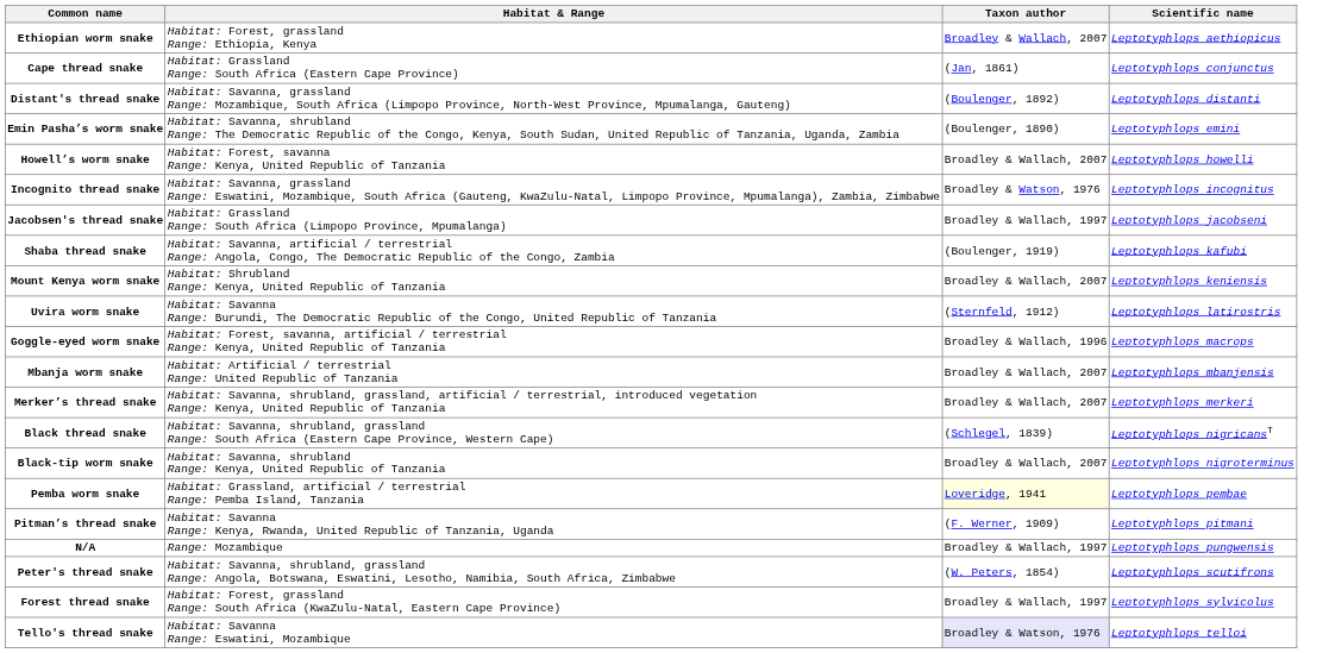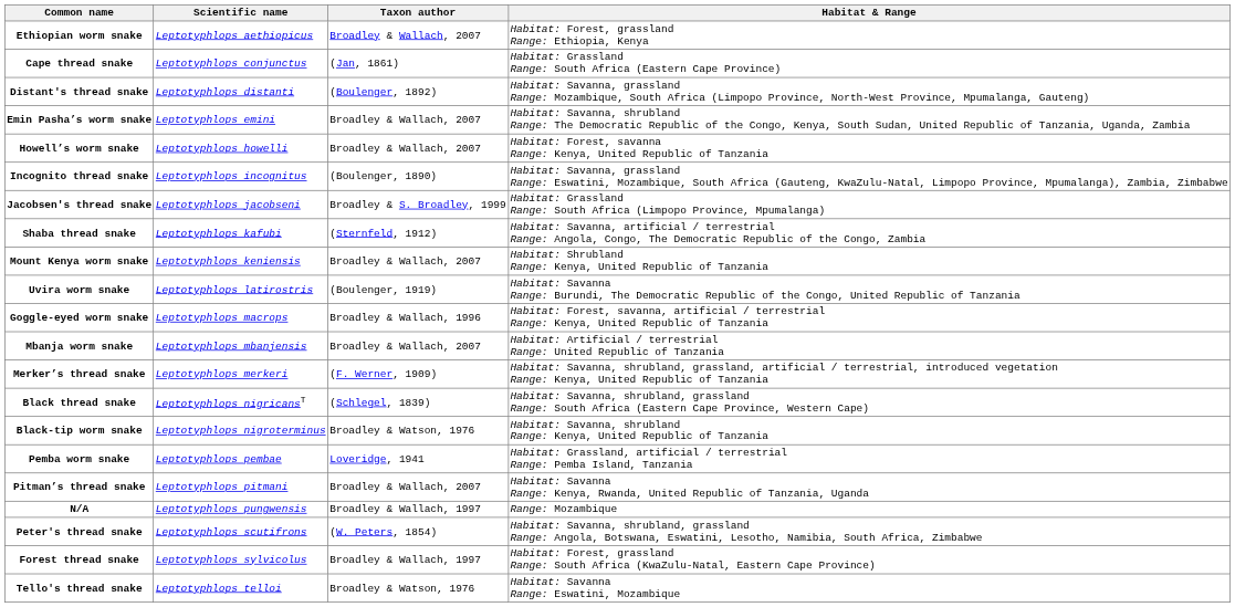 <table cellspacing=0 cellpadding=2 border=1 style="border-collapse: collapse;">
 <tr>
 <th bgcolor="#f0f0f0">Common name</th>
+<th bgcolor="#f0f0f0">Scientific name</th>
+<th bgcolor="#f0f0f0">Taxon author</th>
 <th bgcolor="#f0f0f0">Habitat & Range</th>
-<th bgcolor="#f0f0f0">Taxon author</th>
-<th bgcolor="#f0f0f0">Scientific name</th>
 </tr>
 <tr>
 <th>Ethiopian worm snake</th>
+<td><em><a href='#'>Leptotyphlops aethiopicus</a></em></td>
+<td><a href='#'>Broadley</a> & <a href='#'>Wallach</a>, 2007</td>
 <td><em>Habitat:</em> Forest, grassland<br><em>Range:</em> Ethiopia, Kenya</td>
-<td><a href='#'>Broadley</a> & <a href='#'>Wallach</a>, 2007</td>
-<td><em><a href='#'>Leptotyphlops aethiopicus</a></em></td>
 </tr>
 <tr>
 <th>Cape thread snake<br></th>
+<td><em><a href='#'>Leptotyphlops conjunctus</a></em></td>
+<td>(<a href='#'>Jan</a>, 1861)</td>
 <td><em>Habitat:</em> Grassland<br><em>Range:</em> South Africa (Eastern Cape Province)</td>
-<td>(<a href='#'>Jan</a>, 1861)</td>
-<td><em><a href='#'>Leptotyphlops conjunctus</a></em></td>
 </tr>
 <tr>
 <th>Distant's thread snake<br></th>
+<td><em><a href='#'>Leptotyphlops distanti</a></em></td>
+<td>(<a href='#'>Boulenger</a>, 1892)</td>
 <td><em>Habitat:</em> Savanna, grassland<br><em>Range:</em> Mozambique, South Africa (Limpopo Province, North-West Province, Mpumalanga, Gauteng)</td>
-<td>(<a href='#'>Boulenger</a>, 1892)</td>
-<td><em><a href='#'>Leptotyphlops distanti</a></em></td>
 </tr>
 <tr>
 <th>Emin Pasha’s worm snake</th>
+<td><em><a href='#'>Leptotyphlops emini</a></em></td>
+<td>Broadley & Wallach, 2007</td>
 <td><em>Habitat:</em> Savanna, shrubland<br><em>Range:</em> The Democratic Republic of the Congo, Kenya, South Sudan, United Republic of Tanzania, Uganda, Zambia</td>
-<td>(Boulenger, 1890)</td>
-<td><em><a href='#'>Leptotyphlops emini</a></em></td>
 </tr>
 <tr>
 <th>Howell’s worm snake</th>
+<td><em><a href='#'>Leptotyphlops howelli</a></em> </td>
+<td>Broadley & Wallach, 2007</td>
 <td><em>Habitat:</em> Forest, savanna<br><em>Range:</em> Kenya, United Republic of Tanzania</td>
-<td>Broadley & Wallach, 2007</td>
-<td><em><a href='#'>Leptotyphlops howelli</a></em> </td>
 </tr>
 <tr>
 <th>Incognito thread snake<br></th>
+<td><em><a href='#'>Leptotyphlops incognitus</a></em></td>
+<td>(Boulenger, 1890)</td>
 <td><em>Habitat:</em> Savanna, grassland<br><em>Range:</em> Eswatini, Mozambique, South Africa (Gauteng, KwaZulu-Natal, Limpopo Province, Mpumalanga), Zambia, Zimbabwe</td>
-<td>Broadley & <a href='#'>Watson</a>, 1976</td>
-<td><em><a href='#'>Leptotyphlops incognitus</a></em></td>
 </tr>
 <tr>
 <th>Jacobsen's thread snake<br></th>
+<td><em><a href='#'>Leptotyphlops jacobseni</a></em> </td>
+<td>Broadley & <a href='#'>S. Broadley</a>, 1999</td>
 <td><em>Habitat:</em> Grassland<br><em>Range:</em> South Africa (Limpopo Province, Mpumalanga)</td>
-<td>Broadley & Wallach, 1997</td>
-<td><em><a href='#'>Leptotyphlops jacobseni</a></em> </td>
 </tr>
 <tr>
 <th>Shaba thread snake</th>
+<td><em><a href='#'>Leptotyphlops kafubi</a></em> </td>
+<td>(<a href='#'>Sternfeld</a>, 1912)</td>
 <td><em>Habitat:</em> Savanna, artificial / terrestrial<br><em>Range:</em> Angola, Congo, The Democratic Republic of the Congo, Zambia</td>
-<td>(Boulenger, 1919)</td>
-<td><em><a href='#'>Leptotyphlops kafubi</a></em> </td>
 </tr>
 <tr>
 <th>Mount Kenya worm snake</th>
+<td><em><a href='#'>Leptotyphlops keniensis</a></em></td>
+<td>Broadley & Wallach, 2007</td>
 <td><em>Habitat:</em> Shrubland<br><em>Range:</em> Kenya, United Republic of Tanzania</td>
-<td>Broadley & Wallach, 2007</td>
-<td><em><a href='#'>Leptotyphlops keniensis</a></em></td>
 </tr>
 <tr>
 <th>Uvira worm snake</th>
+<td><em><a href='#'>Leptotyphlops latirostris</a></em></td>
+<td>(Boulenger, 1919)</td>
 <td><em>Habitat:</em> Savanna<br><em>Range:</em> Burundi, The Democratic Republic of the Congo, United Republic of Tanzania</td>
-<td>(<a href='#'>Sternfeld</a>, 1912)</td>
-<td><em><a href='#'>Leptotyphlops latirostris</a></em></td>
 </tr>
 <tr>
 <th>Goggle-eyed worm snake<br></th>
+<td><em><a href='#'>Leptotyphlops macrops</a></em></td>
+<td>Broadley & Wallach, 1996</td>
 <td><em>Habitat:</em> Forest, savanna, artificial / terrestrial<br><em>Range:</em> Kenya, United Republic of Tanzania</td>
-<td>Broadley & Wallach, 1996</td>
-<td><em><a href='#'>Leptotyphlops macrops</a></em></td>
 </tr>
 <tr>
 <th>Mbanja worm snake</th>
+<td><em><a href='#'>Leptotyphlops mbanjensis</a></em></td>
+<td>Broadley & Wallach, 2007</td>
 <td><em>Habitat:</em> Artificial / terrestrial<br><em>Range:</em> United Republic of Tanzania</td>
-<td>Broadley & Wallach, 2007</td>
-<td><em><a href='#'>Leptotyphlops mbanjensis</a></em></td>
 </tr>
 <tr>
 <th>Merker’s thread snake</th>
+<td><em><a href='#'>Leptotyphlops merkeri</a></em> </td>
+<td>(<a href='#'>F. Werner</a>, 1909)</td>
 <td><em>Habitat:</em> Savanna, shrubland, grassland, artificial / terrestrial, introduced vegetation<br><em>Range:</em> Kenya, United Republic of Tanzania</td>
-<td>Broadley & Wallach, 2007</td>
-<td><em><a href='#'>Leptotyphlops merkeri</a></em> </td>
 </tr>
 <tr>
 <th>Black thread snake<br></th>
+<td><em><a href='#'>Leptotyphlops nigricans</a></em><span><sup>T</sup></span></td>
+<td>(<a href='#'>Schlegel</a>, 1839)</td>
 <td><em>Habitat:</em> Savanna, shrubland, grassland<br><em>Range:</em> South Africa (Eastern Cape Province, Western Cape)</td>
-<td>(<a href='#'>Schlegel</a>, 1839)</td>
-<td><em><a href='#'>Leptotyphlops nigricans</a></em><span><sup>T</sup></span></td>
 </tr>
 <tr>
 <th>Black-tip worm snake</th>
+<td><em><a href='#'>Leptotyphlops nigroterminus</a></em></td>
+<td>Broadley & Watson, 1976</td>
 <td><em>Habitat:</em> Savanna, shrubland<br><em>Range:</em> Kenya, United Republic of Tanzania</td>
-<td>Broadley & Wallach, 2007</td>
-<td><em><a href='#'>Leptotyphlops nigroterminus</a></em></td>
 </tr>
 <tr>
 <th>Pemba worm snake</th>
+<td><em><a href='#'>Leptotyphlops pembae</a></em></td>
+<td><a href='#'>Loveridge</a>, 1941</td>
 <td><em>Habitat:</em> Grassland, artificial / terrestrial<br><em>Range:</em> Pemba Island, Tanzania</td>
-<td style="background: lightyellow;"><a href='#'>Loveridge</a>, 1941</td>
-<td><em><a href='#'>Leptotyphlops pembae</a></em></td>
 </tr>
 <tr>
 <th>Pitman’s thread snake</th>
+<td><em><a href='#'>Leptotyphlops pitmani</a></em> </td>
+<td>Broadley & Wallach, 2007</td>
 <td><em>Habitat:</em> Savanna<br><em>Range:</em> Kenya, Rwanda, United Republic of Tanzania, Uganda</td>
-<td>(<a href='#'>F. Werner</a>, 1909)</td>
-<td><em><a href='#'>Leptotyphlops pitmani</a></em> </td>
 </tr>
 <tr>
 <th>N/A</th>
+<td><em><a href='#'>Leptotyphlops pungwensis</a></em></td>
+<td>Broadley & Wallach, 1997</td>
 <td><em>Range:</em> Mozambique</td>
-<td>Broadley & Wallach, 1997</td>
-<td><em><a href='#'>Leptotyphlops pungwensis</a></em></td>
 </tr>
 <tr>
 <th>Peter's thread snake<br></th>
+<td><em><a href='#'>Leptotyphlops scutifrons</a></em></td>
+<td>(<a href='#'>W. Peters</a>, 1854)</td>
 <td><em>Habitat:</em> Savanna, shrubland, grassland<br><em>Range:</em> Angola, Botswana, Eswatini, Lesotho, Namibia, South Africa, Zimbabwe</td>
-<td>(<a href='#'>W. Peters</a>, 1854)</td>
-<td><em><a href='#'>Leptotyphlops scutifrons</a></em></td>
 </tr>
 <tr>
 <th>Forest thread snake<br></th>
+<td><em><a href='#'>Leptotyphlops sylvicolus</a></em></td>
+<td>Broadley & Wallach, 1997</td>
 <td><em>Habitat:</em> Forest, grassland<br><em>Range:</em> South Africa (KwaZulu-Natal, Eastern Cape Province)</td>
-<td>Broadley & Wallach, 1997</td>
-<td><em><a href='#'>Leptotyphlops sylvicolus</a></em></td>
 </tr>
 <tr>
 <th>Tello's thread snake</th>
+<td><em><a href='#'>Leptotyphlops telloi</a></em></td>
+<td>Broadley & Watson, 1976</td>
 <td><em>Habitat:</em> Savanna<br><em>Range:</em> Eswatini, Mozambique</td>
-<td style="background: lavender;">Broadley & Watson, 1976</td>
-<td><em><a href='#'>Leptotyphlops telloi</a></em></td>
 </tr>
 </table>
